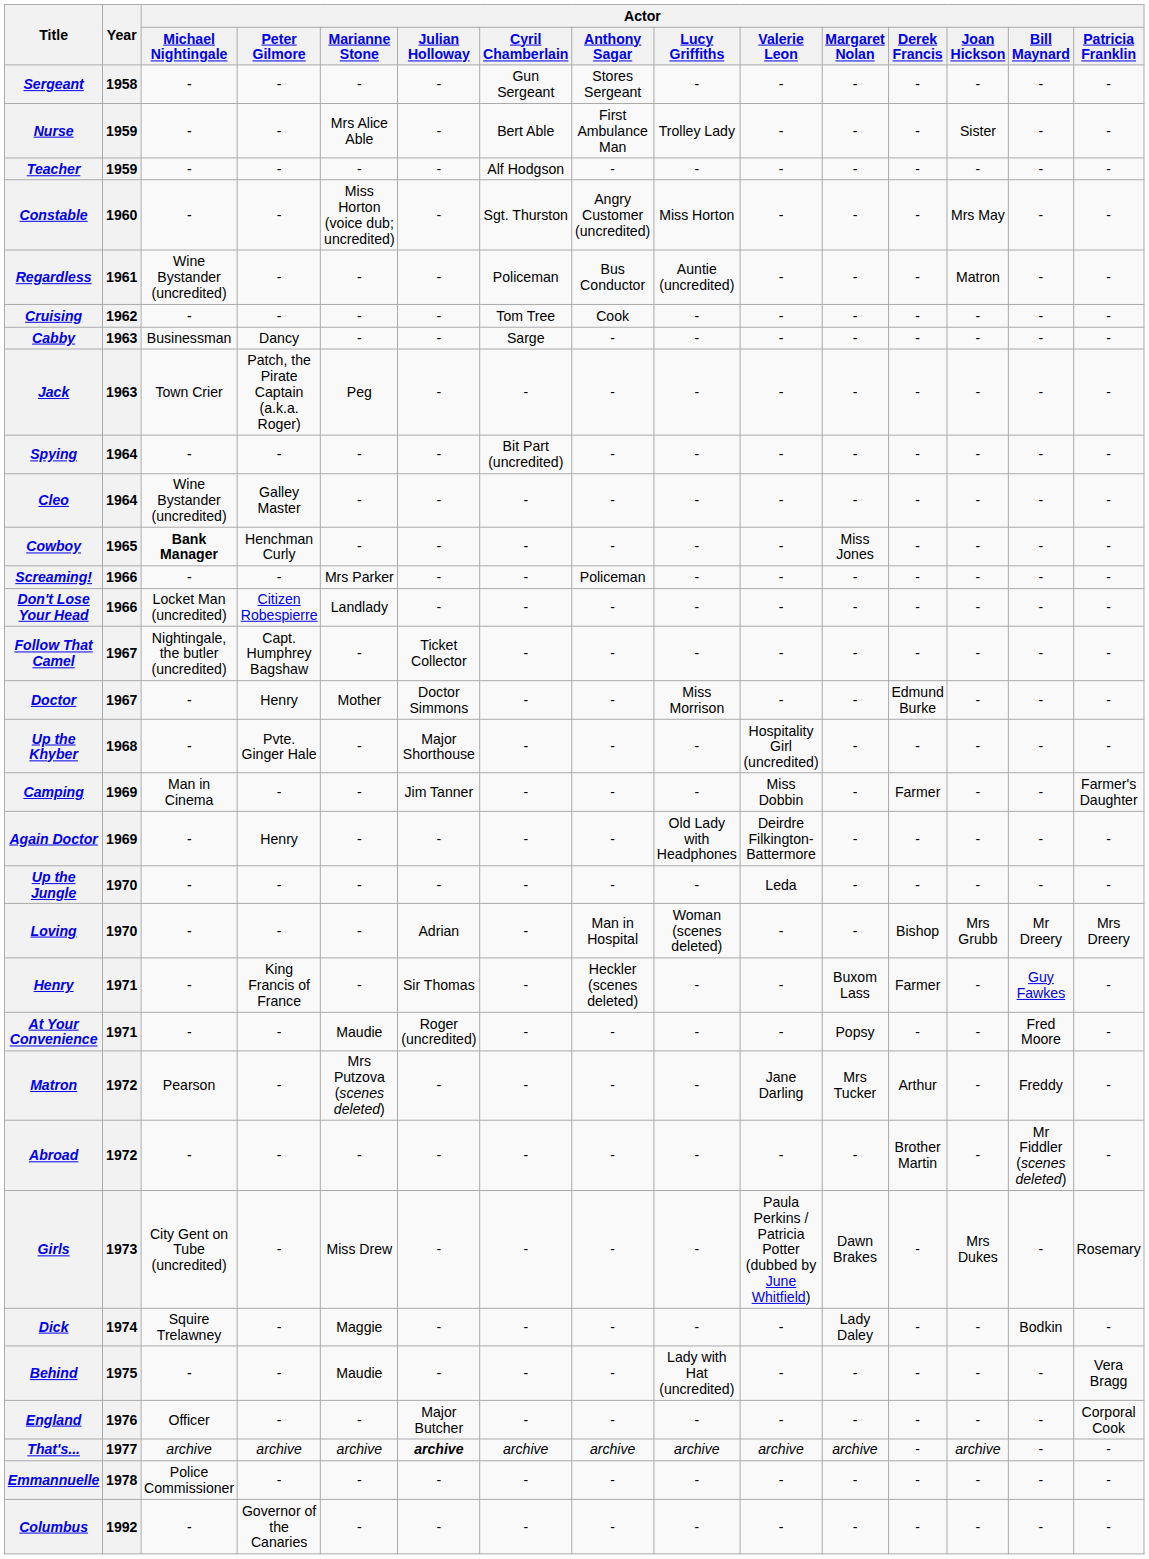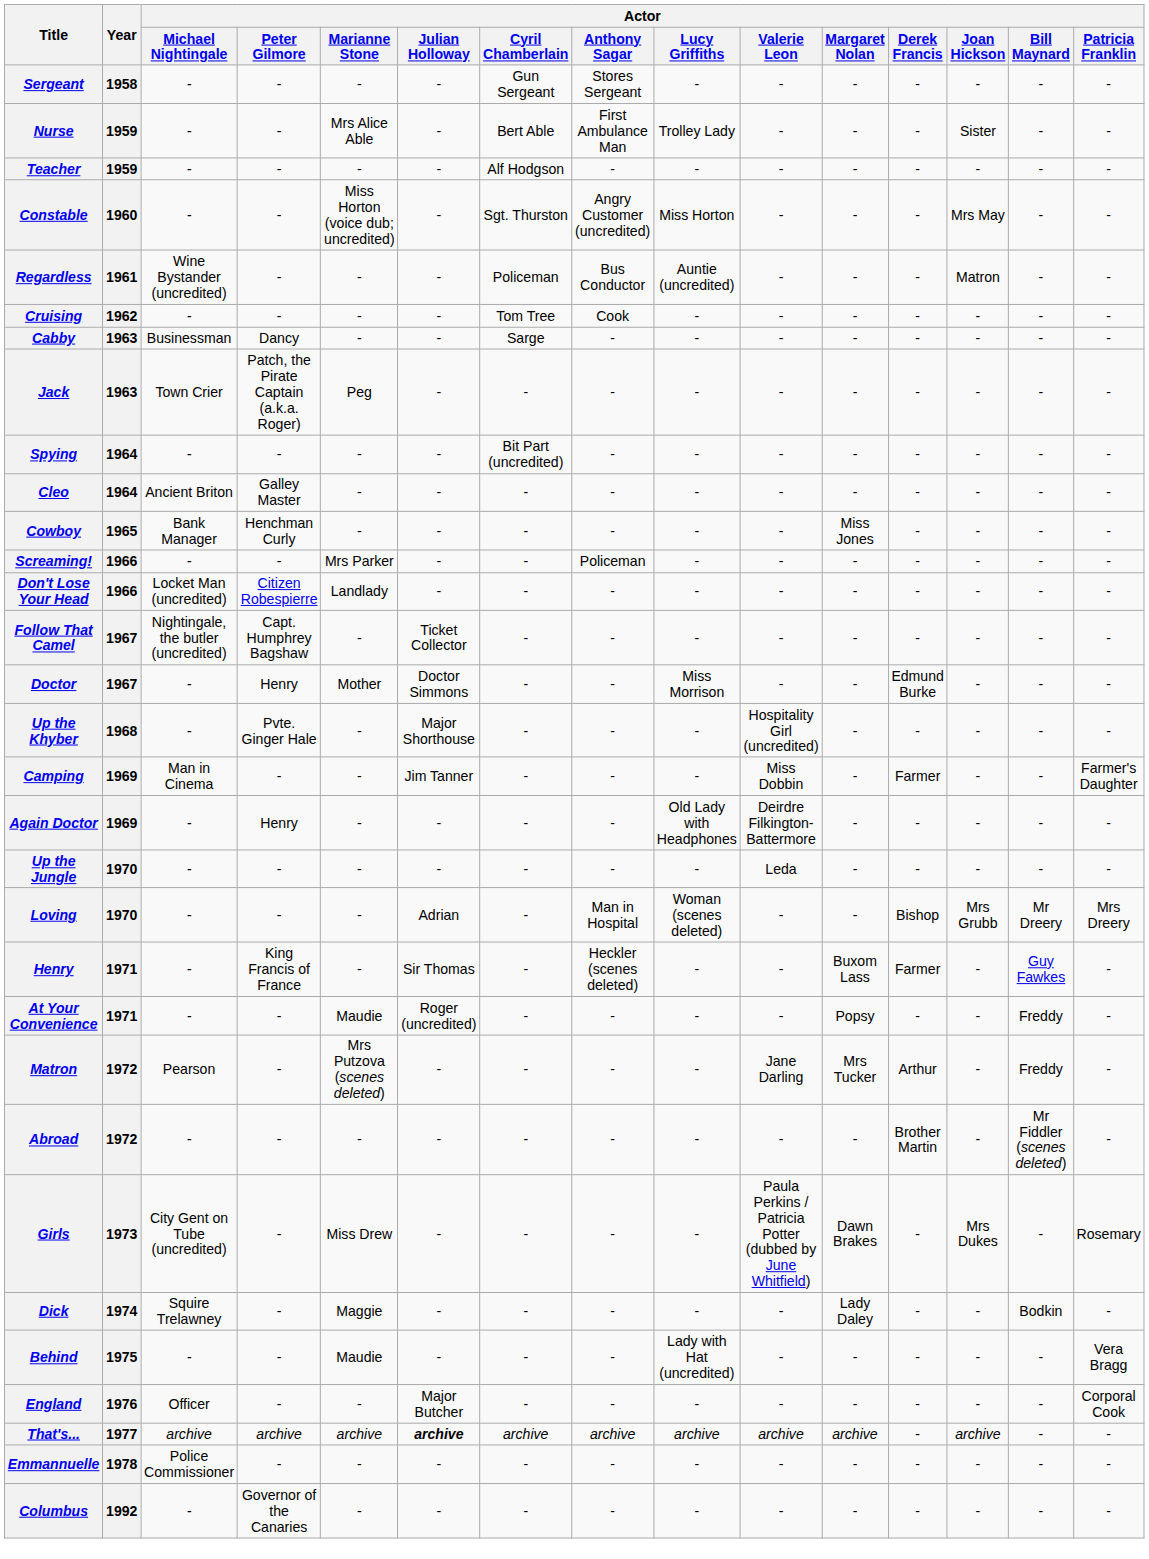 <table class="wikitable" style="text-align:center;font-size:89%;">
 <tr valign="center">
 <th rowspan="2">Title</th>
 <th rowspan="2">Year</th>
 <th colspan="14">Actor</th>
 </tr>
 <tr>
 <th><a href='#'>Michael Nightingale</a></th>
 <th><a href='#'>Peter Gilmore</a></th>
 <th><a href='#'>Marianne Stone</a></th>
 <th><a href='#'>Julian Holloway</a></th>
 <th><a href='#'>Cyril Chamberlain</a></th>
 <th><a href='#'>Anthony Sagar</a></th>
 <th><a href='#'>Lucy Griffiths</a></th>
 <th><a href='#'>Valerie Leon</a></th>
 <th><a href='#'>Margaret Nolan</a></th>
 <th><a href='#'>Derek Francis</a></th>
 <th><a href='#'>Joan Hickson</a></th>
 <th><a href='#'>Bill Maynard</a></th>
 <th><a href='#'>Patricia Franklin</a></th>
 </tr>
 <tr>
 <th><em><a href='#'>Sergeant</a></em></th>
 <th>1958</th>
 <td><em>-</em></td>
 <td>-</td>
 <td>-</td>
 <td>-</td>
 <td>Gun Sergeant</td>
 <td>Stores Sergeant</td>
 <td>-</td>
 <td>-</td>
 <td>-</td>
 <td>-</td>
 <td>-</td>
 <td>-</td>
 <td>-</td>
 </tr>
 <tr>
 <th><em><a href='#'>Nurse</a></em></th>
 <th>1959</th>
 <td><em>-</em></td>
 <td>-</td>
 <td>Mrs Alice Able</td>
 <td>-</td>
 <td>Bert Able</td>
 <td>First Ambulance Man</td>
 <td>Trolley Lady</td>
 <td>-</td>
 <td>-</td>
 <td>-</td>
 <td>Sister</td>
 <td>-</td>
 <td>-</td>
 </tr>
 <tr>
 <th><em><a href='#'>Teacher</a></em></th>
 <th>1959</th>
 <td><em>-</em></td>
 <td>-</td>
 <td>-</td>
 <td>-</td>
 <td>Alf Hodgson</td>
 <td>-</td>
 <td>-</td>
 <td>-</td>
 <td>-</td>
 <td>-</td>
 <td>-</td>
 <td>-</td>
 <td>-</td>
 </tr>
 <tr>
 <th><em><a href='#'>Constable</a></em></th>
 <th>1960</th>
 <td><em>-</em></td>
 <td>-</td>
 <td>Miss Horton<br>(voice dub; uncredited)</td>
 <td>-</td>
 <td>Sgt. Thurston</td>
 <td>Angry Customer<br>(uncredited)</td>
 <td>Miss Horton</td>
 <td>-</td>
 <td>-</td>
 <td>-</td>
 <td>Mrs May</td>
 <td>-</td>
 <td>-</td>
 </tr>
 <tr>
 <th><em><a href='#'>Regardless</a></em></th>
 <th>1961</th>
 <td>Wine Bystander<br>(uncredited)</td>
 <td>-</td>
 <td>-</td>
 <td>-</td>
 <td>Policeman</td>
 <td>Bus Conductor</td>
 <td>Auntie<br>(uncredited)</td>
 <td>-</td>
 <td>-</td>
 <td>-</td>
 <td>Matron</td>
 <td>-</td>
 <td>-</td>
 </tr>
 <tr>
 <th><em><a href='#'>Cruising</a></em></th>
 <th>1962</th>
 <td><em>-</em></td>
 <td>-</td>
 <td>-</td>
 <td>-</td>
 <td>Tom Tree</td>
 <td>Cook</td>
 <td>-</td>
 <td>-</td>
 <td>-</td>
 <td>-</td>
 <td>-</td>
 <td>-</td>
 <td>-</td>
 </tr>
 <tr>
 <th><em><a href='#'>Cabby</a></em></th>
 <th>1963</th>
 <td>Businessman</td>
 <td>Dancy</td>
 <td>-</td>
 <td>-</td>
 <td>Sarge</td>
 <td>-</td>
 <td>-</td>
 <td>-</td>
 <td>-</td>
 <td>-</td>
 <td>-</td>
 <td>-</td>
 <td>-</td>
 </tr>
 <tr>
 <th><em><a href='#'>Jack</a></em></th>
 <th>1963</th>
 <td>Town Crier</td>
 <td>Patch, the Pirate Captain<br>(a.k.a. Roger)</td>
 <td>Peg</td>
 <td>-</td>
 <td>-</td>
 <td>-</td>
 <td>-</td>
 <td>-</td>
 <td>-</td>
 <td>-</td>
 <td>-</td>
 <td>-</td>
 <td>-</td>
 </tr>
 <tr>
 <th><em><a href='#'>Spying</a></em></th>
 <th>1964</th>
 <td><em>-</em></td>
 <td>-</td>
 <td>-</td>
 <td>-</td>
 <td>Bit Part<br>(uncredited)</td>
 <td>-</td>
 <td>-</td>
 <td>-</td>
 <td>-</td>
 <td>-</td>
 <td>-</td>
 <td>-</td>
 <td>-</td>
 </tr>
 <tr>
 <th><em><a href='#'>Cleo</a></em></th>
 <th>1964</th>
-<td>Wine Bystander<br>(uncredited)</td>
+<td>Ancient Briton</td>
 <td>Galley Master</td>
 <td>-</td>
 <td>-</td>
 <td>-</td>
 <td>-</td>
 <td>-</td>
 <td>-</td>
 <td>-</td>
 <td>-</td>
 <td>-</td>
 <td>-</td>
 <td>-</td>
 </tr>
 <tr>
 <th><em><a href='#'>Cowboy</a></em></th>
 <th>1965</th>
-<td><strong>Bank Manager</strong></td>
+<td>Bank Manager</td>
 <td>Henchman Curly</td>
 <td>-</td>
 <td>-</td>
 <td>-</td>
 <td>-</td>
 <td>-</td>
 <td>-</td>
 <td>Miss Jones</td>
 <td>-</td>
 <td>-</td>
 <td>-</td>
 <td>-</td>
 </tr>
 <tr>
 <th><em><a href='#'>Screaming!</a></em></th>
 <th>1966</th>
 <td><em>-</em></td>
 <td>-</td>
 <td>Mrs Parker</td>
 <td>-</td>
 <td>-</td>
 <td>Policeman</td>
 <td>-</td>
 <td>-</td>
 <td>-</td>
 <td>-</td>
 <td>-</td>
 <td>-</td>
 <td>-</td>
 </tr>
 <tr>
 <th><em><a href='#'>Don't Lose Your Head</a></em></th>
 <th>1966</th>
 <td>Locket Man<br>(uncredited)</td>
 <td><a href='#'>Citizen Robespierre</a></td>
 <td>Landlady</td>
 <td>-</td>
 <td>-</td>
 <td>-</td>
 <td>-</td>
 <td>-</td>
 <td>-</td>
 <td>-</td>
 <td>-</td>
 <td>-</td>
 <td>-</td>
 </tr>
 <tr>
 <th><em><a href='#'>Follow That Camel</a></em></th>
 <th>1967</th>
 <td>Nightingale, the butler<br>(uncredited)</td>
 <td>Capt. Humphrey Bagshaw</td>
 <td>-</td>
 <td>Ticket Collector</td>
 <td>-</td>
 <td>-</td>
 <td>-</td>
 <td>-</td>
 <td>-</td>
 <td>-</td>
 <td>-</td>
 <td>-</td>
 <td>-</td>
 </tr>
 <tr>
 <th><em><a href='#'>Doctor</a></em></th>
 <th>1967</th>
 <td><em>-</em></td>
 <td>Henry</td>
 <td>Mother</td>
 <td>Doctor Simmons</td>
 <td>-</td>
 <td>-</td>
 <td>Miss Morrison</td>
 <td>-</td>
 <td>-</td>
 <td>Edmund Burke</td>
 <td>-</td>
 <td>-</td>
 <td>-</td>
 </tr>
 <tr>
 <th><em><a href='#'>Up the Khyber</a></em></th>
 <th>1968</th>
 <td><em>-</em></td>
 <td>Pvte. Ginger Hale</td>
 <td>-</td>
 <td>Major Shorthouse</td>
 <td>-</td>
 <td>-</td>
 <td>-</td>
 <td>Hospitality Girl<br>(uncredited)</td>
 <td>-</td>
 <td>-</td>
 <td>-</td>
 <td>-</td>
 <td>-</td>
 </tr>
 <tr>
 <th><em><a href='#'>Camping</a></em></th>
 <th>1969</th>
 <td>Man in Cinema</td>
 <td>-</td>
 <td>-</td>
 <td>Jim Tanner</td>
 <td>-</td>
 <td>-</td>
 <td>-</td>
 <td>Miss Dobbin</td>
 <td>-</td>
 <td>Farmer</td>
 <td>-</td>
 <td>-</td>
 <td>Farmer's Daughter</td>
 </tr>
 <tr>
 <th><em><a href='#'>Again Doctor</a></em></th>
 <th>1969</th>
 <td><em>-</em></td>
 <td>Henry</td>
 <td>-</td>
 <td>-</td>
 <td>-</td>
 <td>-</td>
 <td>Old Lady with Headphones</td>
 <td>Deirdre Filkington-Battermore</td>
 <td>-</td>
 <td>-</td>
 <td>-</td>
 <td>-</td>
 <td>-</td>
 </tr>
 <tr>
 <th><em><a href='#'>Up the Jungle</a></em></th>
 <th>1970</th>
 <td><em>-</em></td>
 <td>-</td>
 <td>-</td>
 <td>-</td>
 <td>-</td>
 <td>-</td>
 <td>-</td>
 <td>Leda</td>
 <td>-</td>
 <td>-</td>
 <td>-</td>
 <td>-</td>
 <td>-</td>
 </tr>
 <tr>
 <th><em><a href='#'>Loving</a></em></th>
 <th>1970</th>
 <td><em>-</em></td>
 <td>-</td>
 <td>-</td>
 <td>Adrian</td>
 <td>-</td>
 <td>Man in Hospital</td>
 <td>Woman<br>(scenes deleted)</td>
 <td>-</td>
 <td>-</td>
 <td>Bishop</td>
 <td>Mrs Grubb</td>
 <td>Mr Dreery</td>
 <td>Mrs Dreery</td>
 </tr>
 <tr>
 <th><em><a href='#'>Henry</a></em></th>
 <th>1971</th>
 <td><em>-</em></td>
 <td>King Francis of France</td>
 <td>-</td>
 <td>Sir Thomas</td>
 <td>-</td>
 <td>Heckler<br>(scenes deleted)</td>
 <td>-</td>
 <td>-</td>
 <td>Buxom Lass</td>
 <td>Farmer</td>
 <td>-</td>
 <td><a href='#'>Guy Fawkes</a></td>
 <td>-</td>
 </tr>
 <tr>
 <th><em><a href='#'>At Your Convenience</a></em></th>
 <th>1971</th>
 <td><em>-</em></td>
 <td>-</td>
 <td>Maudie</td>
 <td>Roger<br>(uncredited)</td>
 <td>-</td>
 <td>-</td>
 <td>-</td>
 <td>-</td>
 <td>Popsy</td>
 <td>-</td>
 <td>-</td>
-<td>Fred Moore</td>
+<td>Freddy</td>
 <td>-</td>
 </tr>
 <tr>
 <th><em><a href='#'>Matron</a></em></th>
 <th>1972</th>
 <td>Pearson</td>
 <td>-</td>
 <td>Mrs Putzova<br>(<em>scenes deleted</em>)</td>
 <td>-</td>
 <td>-</td>
 <td>-</td>
 <td>-</td>
 <td>Jane Darling</td>
 <td>Mrs Tucker</td>
 <td>Arthur</td>
 <td>-</td>
 <td>Freddy</td>
 <td>-</td>
 </tr>
 <tr>
 <th><em><a href='#'>Abroad</a></em></th>
 <th>1972</th>
 <td><em>-</em></td>
 <td>-</td>
 <td>-</td>
 <td>-</td>
 <td>-</td>
 <td>-</td>
 <td>-</td>
 <td>-</td>
 <td>-</td>
 <td>Brother Martin</td>
 <td>-</td>
 <td>Mr Fiddler<br>(<em>scenes deleted</em>)</td>
 <td>-</td>
 </tr>
 <tr>
 <th><em><a href='#'>Girls</a></em></th>
 <th>1973</th>
 <td>City Gent on Tube<br>(uncredited)</td>
 <td>-</td>
 <td>Miss Drew</td>
 <td>-</td>
 <td>-</td>
 <td>-</td>
 <td>-</td>
 <td>Paula Perkins / Patricia Potter<br>(dubbed by <a href='#'>June Whitfield</a>)</td>
 <td>Dawn Brakes</td>
 <td>-</td>
 <td>Mrs Dukes</td>
 <td>-</td>
 <td>Rosemary</td>
 </tr>
 <tr>
 <th><em><a href='#'>Dick</a></em></th>
 <th>1974</th>
 <td>Squire Trelawney</td>
 <td>-</td>
 <td>Maggie</td>
 <td>-</td>
 <td>-</td>
 <td>-</td>
 <td>-</td>
 <td>-</td>
 <td>Lady Daley</td>
 <td>-</td>
 <td>-</td>
 <td>Bodkin</td>
 <td>-</td>
 </tr>
 <tr>
 <th><em><a href='#'>Behind</a></em></th>
 <th>1975</th>
 <td><em>-</em></td>
 <td>-</td>
 <td>Maudie</td>
 <td>-</td>
 <td>-</td>
 <td>-</td>
 <td>Lady with Hat<br>(uncredited)</td>
 <td>-</td>
 <td>-</td>
 <td>-</td>
 <td>-</td>
 <td>-</td>
 <td>Vera Bragg</td>
 </tr>
 <tr>
 <th><em><a href='#'>England</a></em></th>
 <th>1976</th>
 <td>Officer</td>
 <td>-</td>
 <td>-</td>
 <td>Major Butcher</td>
 <td>-</td>
 <td>-</td>
 <td>-</td>
 <td>-</td>
 <td>-</td>
 <td>-</td>
 <td>-</td>
 <td>-</td>
 <td>Corporal Cook</td>
 </tr>
 <tr>
 <th><em><a href='#'>That's...</a></em></th>
 <th>1977</th>
 <td><em>archive</em></td>
 <td><em>archive</em></td>
 <td><em>archive</em></td>
 <td><strong><em>archive</em></strong></td>
 <td><em>archive</em></td>
 <td><em>archive</em></td>
 <td><em>archive</em></td>
 <td><em>archive</em></td>
 <td><em>archive</em></td>
 <td>-</td>
 <td><em>archive</em></td>
 <td>-</td>
 <td>-</td>
 </tr>
 <tr>
 <th><em><a href='#'>Emmannuelle</a></em></th>
 <th>1978</th>
 <td>Police Commissioner</td>
 <td>-</td>
 <td>-</td>
 <td>-</td>
 <td>-</td>
 <td>-</td>
 <td>-</td>
 <td>-</td>
 <td>-</td>
 <td>-</td>
 <td>-</td>
 <td>-</td>
 <td>-</td>
 </tr>
 <tr>
 <th><em><a href='#'>Columbus</a></em></th>
 <th>1992</th>
 <td><em>-</em></td>
 <td>Governor of the Canaries</td>
 <td>-</td>
 <td>-</td>
 <td>-</td>
 <td>-</td>
 <td>-</td>
 <td>-</td>
 <td>-</td>
 <td>-</td>
 <td>-</td>
 <td>-</td>
 <td>-</td>
 </tr>
 </table>
